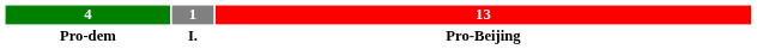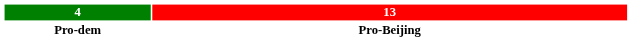 <table style="width:50%; text-align:center;">
 <tr style="color:white;">
 <td style="background:green; width:22.22%;"><strong>4</strong></td>
-<td style="background:gray; width:5.56%;"><strong>1</strong></td>
 <td style="background:red; width:72.22%;"><strong>13</strong></td>
 </tr>
 <tr>
 <td><span><strong>Pro-dem</strong></span></td>
-<td><span><strong>I.</strong></span></td>
 <td><span><strong>Pro-Beijing</strong></span></td>
 </tr>
 </table>
